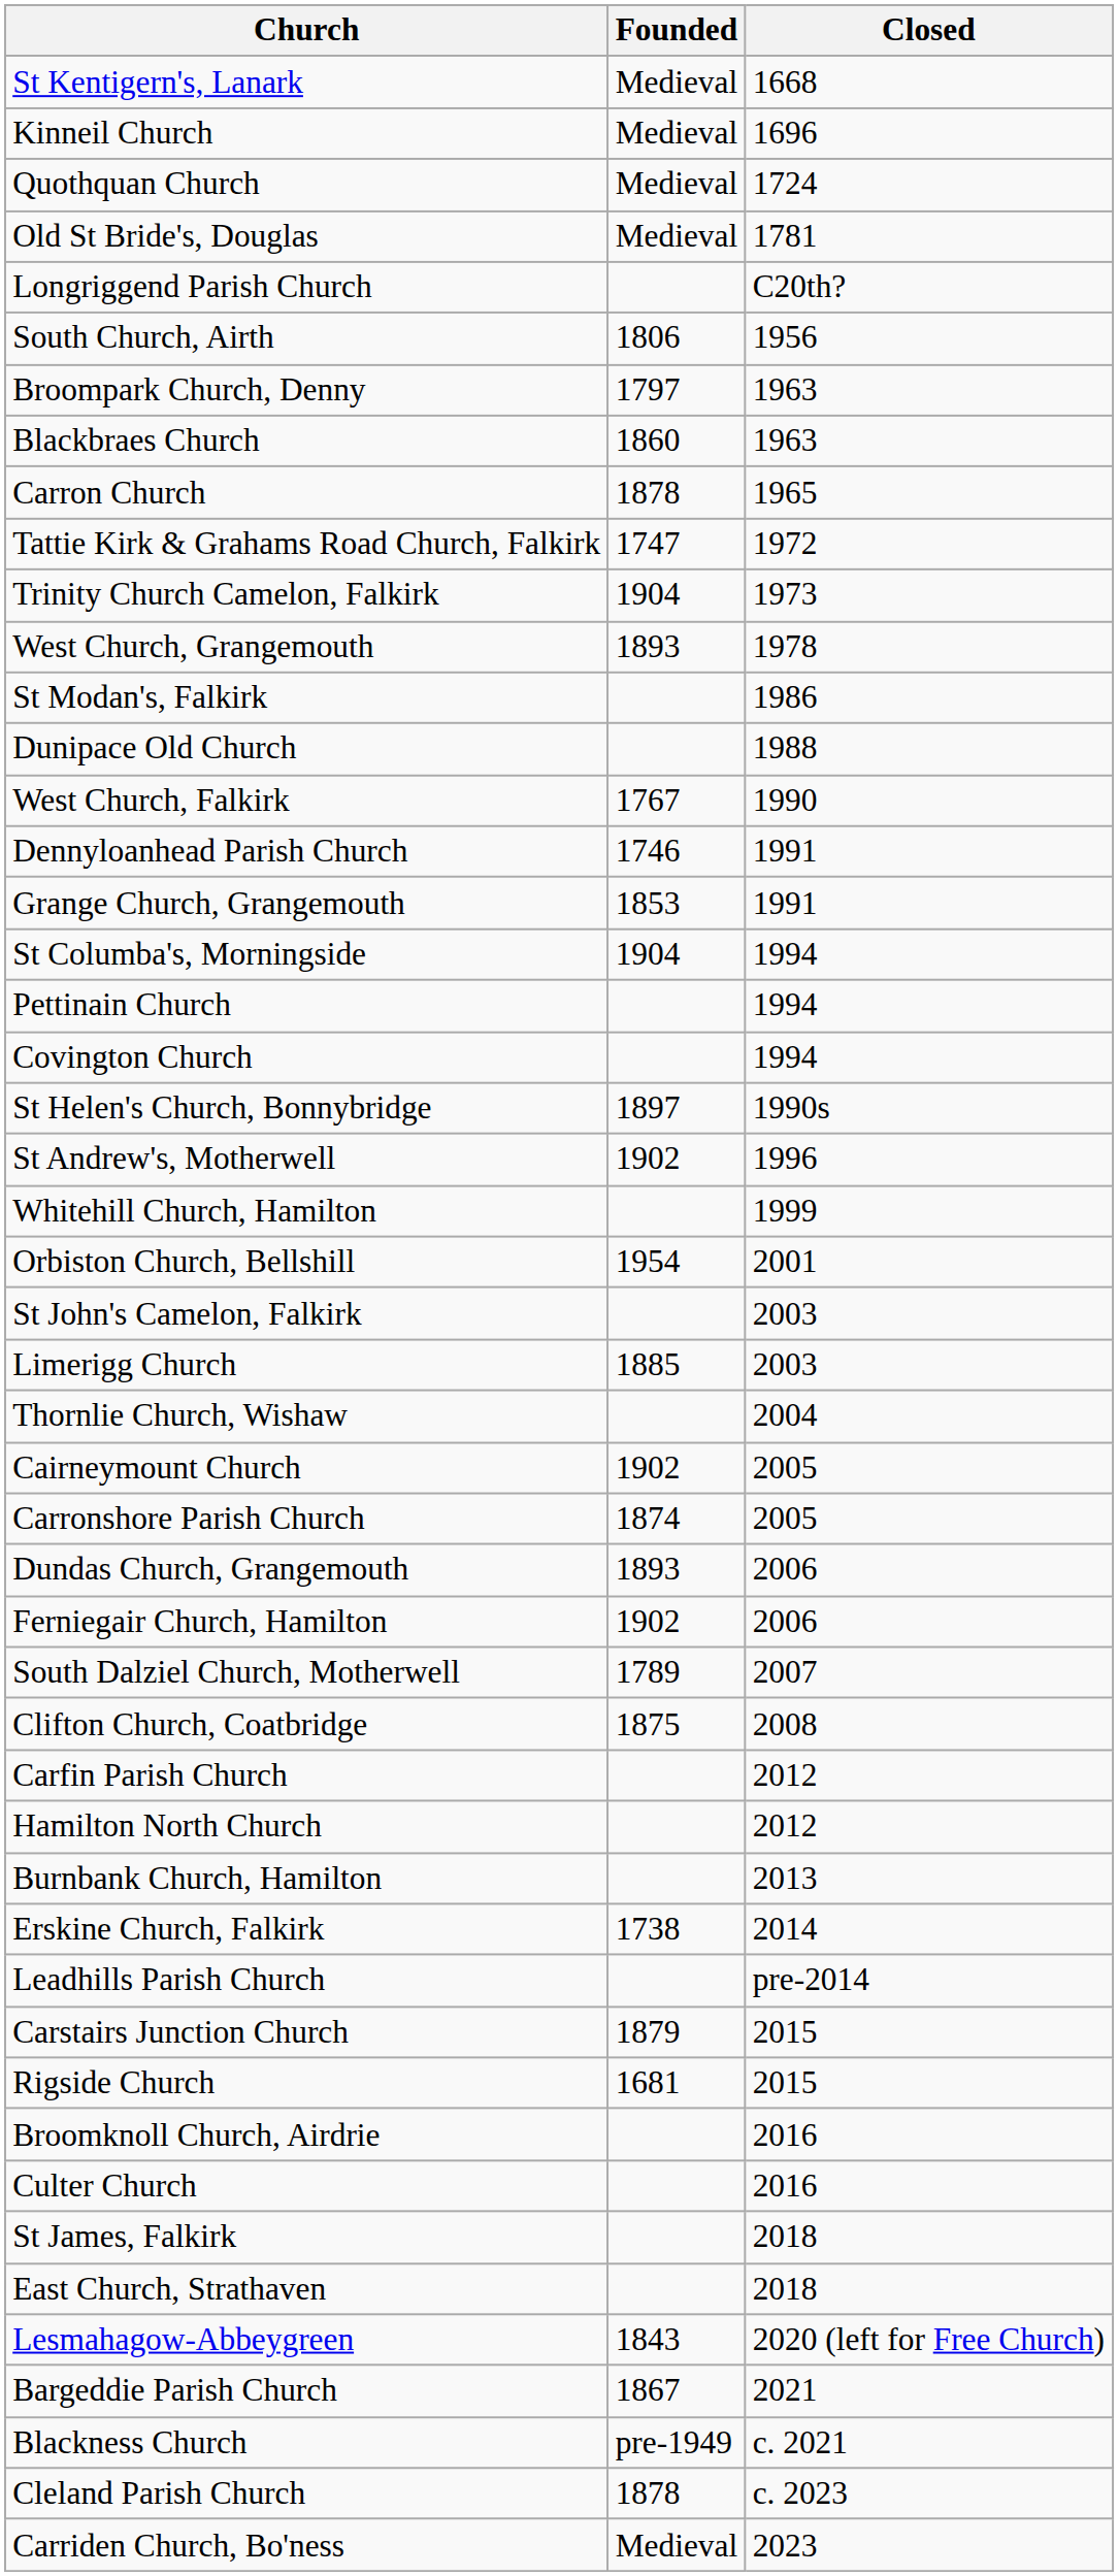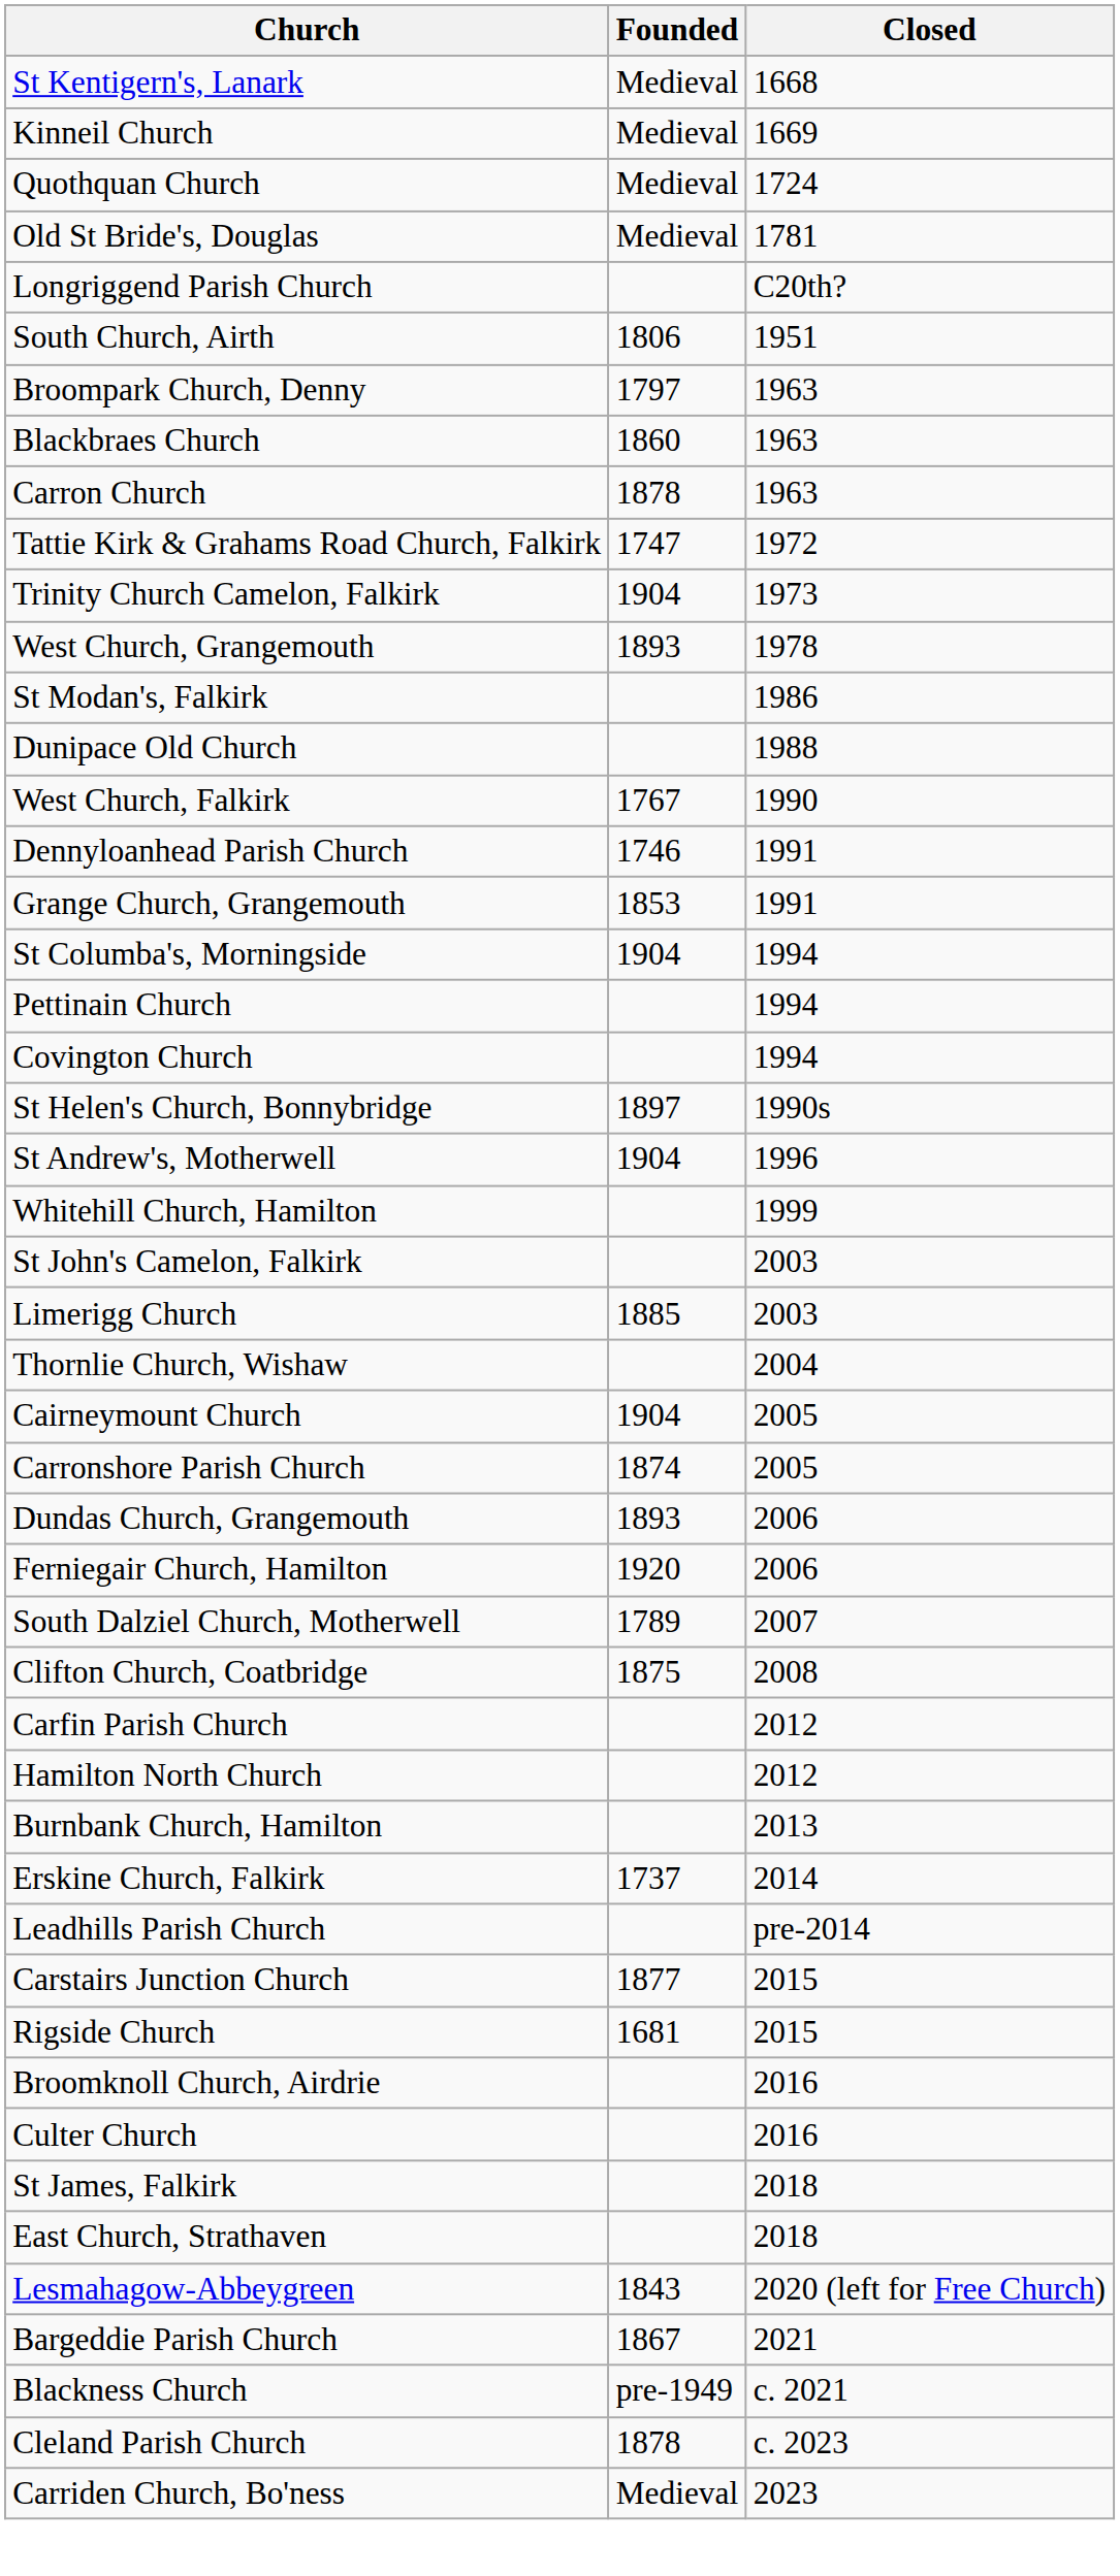 <table class="wikitable">
 <tr>
 <th>Church</th>
 <th>Founded</th>
 <th>Closed</th>
 </tr>
 <tr>
 <td><a href='#'>St Kentigern's, Lanark</a></td>
 <td>Medieval</td>
 <td>1668</td>
 </tr>
 <tr>
 <td>Kinneil Church</td>
 <td>Medieval</td>
-<td>1696</td>
+<td>1669</td>
 </tr>
 <tr>
 <td>Quothquan Church</td>
 <td>Medieval</td>
 <td>1724</td>
 </tr>
 <tr>
 <td>Old St Bride's, Douglas</td>
 <td>Medieval</td>
 <td>1781</td>
 </tr>
 <tr>
 <td>Longriggend Parish Church</td>
 <td></td>
 <td>C20th?</td>
 </tr>
 <tr>
 <td>South Church, Airth</td>
 <td>1806</td>
-<td>1956</td>
+<td>1951</td>
 </tr>
 <tr>
 <td>Broompark Church, Denny</td>
 <td>1797</td>
 <td>1963</td>
 </tr>
 <tr>
 <td>Blackbraes Church</td>
 <td>1860</td>
 <td>1963</td>
 </tr>
 <tr>
 <td>Carron Church</td>
 <td>1878</td>
-<td>1965</td>
+<td>1963</td>
 </tr>
 <tr>
 <td>Tattie Kirk & Grahams Road Church, Falkirk</td>
 <td>1747</td>
 <td>1972</td>
 </tr>
 <tr>
 <td>Trinity Church Camelon, Falkirk</td>
 <td>1904</td>
 <td>1973</td>
 </tr>
 <tr>
 <td>West Church, Grangemouth</td>
 <td>1893</td>
 <td>1978</td>
 </tr>
 <tr>
 <td>St Modan's, Falkirk</td>
 <td></td>
 <td>1986</td>
 </tr>
 <tr>
 <td>Dunipace Old Church</td>
 <td></td>
 <td>1988</td>
 </tr>
 <tr>
 <td>West Church, Falkirk</td>
 <td>1767</td>
 <td>1990</td>
 </tr>
 <tr>
 <td>Dennyloanhead Parish Church</td>
 <td>1746</td>
 <td>1991</td>
 </tr>
 <tr>
 <td>Grange Church, Grangemouth</td>
 <td>1853</td>
 <td>1991</td>
 </tr>
 <tr>
 <td>St Columba's, Morningside</td>
 <td>1904</td>
 <td>1994</td>
 </tr>
 <tr>
 <td>Pettinain Church</td>
 <td></td>
 <td>1994</td>
 </tr>
 <tr>
 <td>Covington Church</td>
 <td></td>
 <td>1994</td>
 </tr>
 <tr>
 <td>St Helen's Church, Bonnybridge</td>
 <td>1897</td>
 <td>1990s</td>
 </tr>
 <tr>
 <td>St Andrew's, Motherwell</td>
-<td>1902</td>
+<td>1904</td>
 <td>1996</td>
 </tr>
 <tr>
 <td>Whitehill Church, Hamilton</td>
 <td></td>
 <td>1999</td>
-</tr>
-<tr>
-<td>Orbiston Church, Bellshill</td>
-<td>1954</td>
-<td>2001</td>
 </tr>
 <tr>
 <td>St John's Camelon, Falkirk</td>
 <td></td>
 <td>2003</td>
 </tr>
 <tr>
 <td>Limerigg Church</td>
 <td>1885</td>
 <td>2003</td>
 </tr>
 <tr>
 <td>Thornlie Church, Wishaw</td>
 <td></td>
 <td>2004</td>
 </tr>
 <tr>
 <td>Cairneymount Church</td>
-<td>1902</td>
+<td>1904</td>
 <td>2005</td>
 </tr>
 <tr>
 <td>Carronshore Parish Church</td>
 <td>1874</td>
 <td>2005</td>
 </tr>
 <tr>
 <td>Dundas Church, Grangemouth</td>
 <td>1893</td>
 <td>2006</td>
 </tr>
 <tr>
 <td>Ferniegair Church, Hamilton</td>
-<td>1902</td>
+<td>1920</td>
 <td>2006</td>
 </tr>
 <tr>
 <td>South Dalziel Church, Motherwell</td>
 <td>1789</td>
 <td>2007</td>
 </tr>
 <tr>
 <td>Clifton Church, Coatbridge</td>
 <td>1875</td>
 <td>2008</td>
 </tr>
 <tr>
 <td>Carfin Parish Church</td>
 <td></td>
 <td>2012</td>
 </tr>
 <tr>
 <td>Hamilton North Church</td>
 <td></td>
 <td>2012</td>
 </tr>
 <tr>
 <td>Burnbank Church, Hamilton</td>
 <td></td>
 <td>2013</td>
 </tr>
 <tr>
 <td>Erskine Church, Falkirk</td>
-<td>1738</td>
+<td>1737</td>
 <td>2014</td>
 </tr>
 <tr>
 <td>Leadhills Parish Church</td>
 <td></td>
 <td>pre-2014</td>
 </tr>
 <tr>
 <td>Carstairs Junction Church</td>
-<td>1879</td>
+<td>1877</td>
 <td>2015</td>
 </tr>
 <tr>
 <td>Rigside Church</td>
 <td>1681</td>
 <td>2015</td>
 </tr>
 <tr>
 <td>Broomknoll Church, Airdrie</td>
 <td></td>
 <td>2016</td>
 </tr>
 <tr>
 <td>Culter Church</td>
 <td></td>
 <td>2016</td>
 </tr>
 <tr>
 <td>St James, Falkirk</td>
 <td></td>
 <td>2018</td>
 </tr>
 <tr>
 <td>East Church, Strathaven</td>
 <td></td>
 <td>2018</td>
 </tr>
 <tr>
 <td><a href='#'>Lesmahagow-Abbeygreen</a></td>
 <td>1843</td>
 <td>2020 (left for <a href='#'>Free Church</a>)</td>
 </tr>
 <tr>
 <td>Bargeddie Parish Church</td>
 <td>1867</td>
 <td>2021</td>
 </tr>
 <tr>
 <td>Blackness Church</td>
 <td>pre-1949</td>
 <td>c. 2021</td>
 </tr>
 <tr>
 <td>Cleland Parish Church</td>
 <td>1878</td>
 <td>c. 2023</td>
 </tr>
 <tr>
 <td>Carriden Church, Bo'ness</td>
 <td>Medieval</td>
 <td>2023</td>
 </tr>
 </table>
